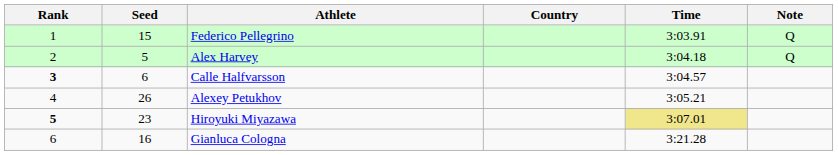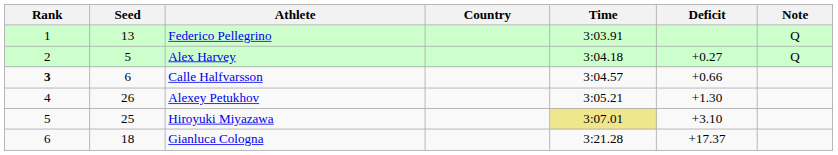 <table class="wikitable sortable" style="text-align:center" width=80%>
 <tr>
 <th>Rank</th>
 <th>Seed</th>
 <th>Athlete</th>
 <th>Country</th>
 <th>Time</th>
+<th>Deficit</th>
 <th>Note</th>
 </tr>
 <tr bgcolor=ccffcc>
 <td>1</td>
-<td>15</td>
+<td>13</td>
 <td align=left><a href='#'>Federico Pellegrino</a></td>
 <td align=left></td>
 <td>3:03.91</td>
+<td></td>
 <td>Q</td>
 </tr>
 <tr bgcolor=ccffcc>
 <td>2</td>
 <td>5</td>
 <td align=left><a href='#'>Alex Harvey</a></td>
 <td align=left></td>
 <td>3:04.18</td>
+<td>+0.27</td>
 <td>Q</td>
 </tr>
 <tr>
 <td><strong>3</strong></td>
 <td>6</td>
 <td align=left><a href='#'>Calle Halfvarsson</a></td>
 <td align=left></td>
 <td>3:04.57</td>
+<td>+0.66</td>
 <td></td>
 </tr>
 <tr>
 <td>4</td>
 <td>26</td>
 <td align=left><a href='#'>Alexey Petukhov</a></td>
 <td align=left></td>
 <td>3:05.21</td>
+<td>+1.30</td>
 <td></td>
 </tr>
 <tr>
-<td><strong>5</strong></td>
-<td>23</td>
+<td>5</td>
+<td>25</td>
 <td align=left><a href='#'>Hiroyuki Miyazawa</a></td>
 <td align=left></td>
 <td style="background: khaki;">3:07.01</td>
+<td>+3.10</td>
 <td></td>
 </tr>
 <tr>
 <td>6</td>
-<td>16</td>
+<td>18</td>
 <td align=left><a href='#'>Gianluca Cologna</a></td>
 <td align=left></td>
 <td>3:21.28</td>
+<td>+17.37</td>
 <td></td>
 </tr>
 </table>
